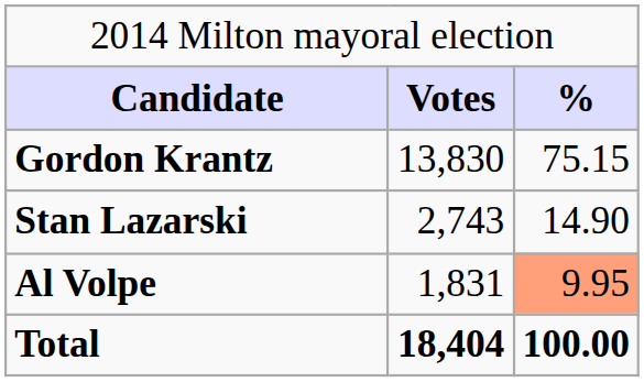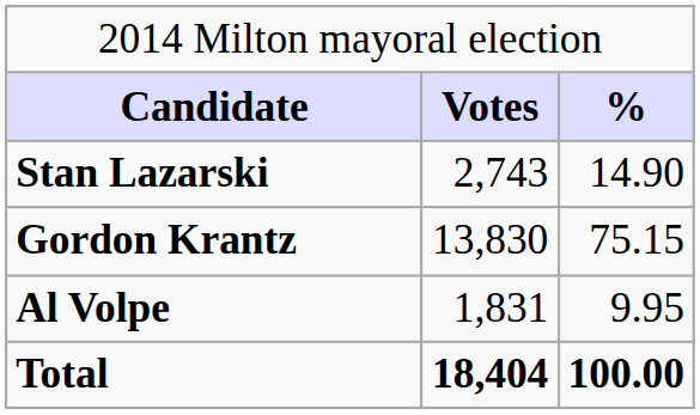 <table class="wikitable sortable">
 <tr>
 <td colspan="3" style="text-align:center;">2014 Milton mayoral election</td>
 </tr>
 <tr>
 <th style="background:#ddf; width:150px;">Candidate</th>
 <th style="background:#ddf;">Votes</th>
 <th style="background:#ddf;">%</th>
 </tr>
 <tr>
+<td><strong>Stan Lazarski</strong></td>
+<td style="text-align:right;">2,743</td>
+<td style="text-align:right;">14.90</td>
+</tr>
+<tr>
 <td><strong>Gordon Krantz</strong></td>
 <td style="text-align:right;">13,830</td>
 <td style="text-align:right;">75.15</td>
 </tr>
 <tr>
-<td><strong>Stan Lazarski</strong></td>
-<td style="text-align:right;">2,743</td>
-<td style="text-align:right;">14.90</td>
-</tr>
-<tr>
 <td><strong>Al Volpe</strong></td>
 <td style="text-align:right;">1,831</td>
-<td style="background: lightsalmon; text-align:right;">9.95</td>
+<td style="text-align:right;">9.95</td>
 </tr>
 <tr>
 <td><strong>Total</strong></td>
 <td style="text-align:right;"><strong>18,404</strong></td>
 <td style="text-align:right;"><strong>100.00</strong></td>
 </tr>
 </table>
